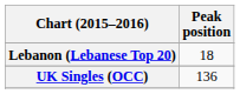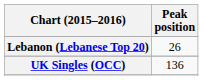 <table class="wikitable sortable plainrowheaders" style="text-align:center">
 <tr>
 <th scope="col">Chart (2015–2016)</th>
 <th scope="col">Peak<br>position</th>
 </tr>
 <tr>
 </tr>
 <tr>
 </tr>
 <tr>
 </tr>
 <tr>
 </tr>
 <tr>
 </tr>
 <tr>
 </tr>
 <tr>
 </tr>
 <tr>
 </tr>
 <tr>
 <th scope="row">Lebanon (<a href='#'>Lebanese Top 20</a>)</th>
-<td>18</td>
+<td>26</td>
 </tr>
 <tr>
 </tr>
 <tr>
 </tr>
 <tr>
 <th scope="row"><a href='#'>UK Singles</a> (<a href='#'>OCC</a>)</th>
 <td>136</td>
 </tr>
 <tr>
 </tr>
 <tr>
 </tr>
 <tr>
 </tr>
 <tr>
 </tr>
 </table>
